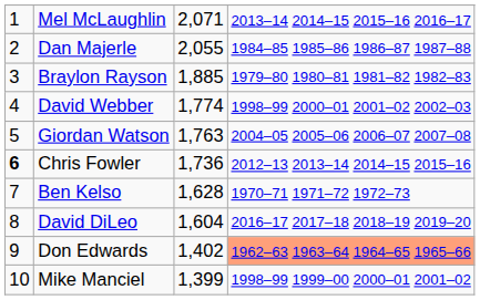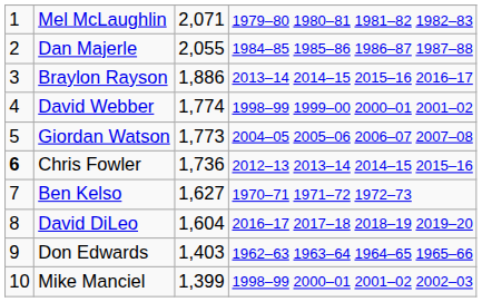 <table class="wikitable">
 <tr>
 </tr>
 <tr>
 <td>1</td>
 <td><a href='#'>Mel McLaughlin</a></td>
 <td>2,071</td>
-<td style="font-size:80%;"><a href='#'>2013–14</a> <a href='#'>2014–15</a> <a href='#'>2015–16</a> <a href='#'>2016–17</a></td>
+<td style="font-size:80%;"><a href='#'>1979–80</a> <a href='#'>1980–81</a> <a href='#'>1981–82</a> <a href='#'>1982–83</a></td>
 </tr>
 <tr>
 <td>2</td>
 <td><a href='#'>Dan Majerle</a></td>
 <td>2,055</td>
 <td style="font-size:80%;"><a href='#'>1984–85</a> <a href='#'>1985–86</a> <a href='#'>1986–87</a> <a href='#'>1987–88</a></td>
 </tr>
 <tr>
 <td>3</td>
 <td><a href='#'>Braylon Rayson</a></td>
-<td>1,885</td>
-<td style="font-size:80%;"><a href='#'>1979–80</a> <a href='#'>1980–81</a> <a href='#'>1981–82</a> <a href='#'>1982–83</a></td>
+<td>1,886</td>
+<td style="font-size:80%;"><a href='#'>2013–14</a> <a href='#'>2014–15</a> <a href='#'>2015–16</a> <a href='#'>2016–17</a></td>
 </tr>
 <tr>
 <td>4</td>
 <td><a href='#'>David Webber</a></td>
 <td>1,774</td>
-<td style="font-size:80%;"><a href='#'>1998–99</a> <a href='#'>2000–01</a> <a href='#'>2001–02</a> <a href='#'>2002–03</a></td>
+<td style="font-size:80%;"><a href='#'>1998–99</a> <a href='#'>1999–00</a> <a href='#'>2000–01</a> <a href='#'>2001–02</a></td>
 </tr>
 <tr>
 <td>5</td>
 <td><a href='#'>Giordan Watson</a></td>
-<td>1,763</td>
+<td>1,773</td>
 <td style="font-size:80%;"><a href='#'>2004–05</a> <a href='#'>2005–06</a> <a href='#'>2006–07</a> <a href='#'>2007–08</a></td>
 </tr>
 <tr>
 <td><strong>6</strong></td>
 <td>Chris Fowler</td>
 <td>1,736</td>
 <td style="font-size:80%;"><a href='#'>2012–13</a> <a href='#'>2013–14</a> <a href='#'>2014–15</a> <a href='#'>2015–16</a></td>
 </tr>
 <tr>
 <td>7</td>
 <td><a href='#'>Ben Kelso</a></td>
-<td>1,628</td>
+<td>1,627</td>
 <td style="font-size:80%;"><a href='#'>1970–71</a> <a href='#'>1971–72</a> <a href='#'>1972–73</a></td>
 </tr>
 <tr>
 <td>8</td>
 <td><a href='#'>David DiLeo</a></td>
 <td>1,604</td>
 <td style="font-size:80%;"><a href='#'>2016–17</a> <a href='#'>2017–18</a> <a href='#'>2018–19</a> <a href='#'>2019–20</a></td>
 </tr>
 <tr>
 <td>9</td>
 <td>Don Edwards</td>
-<td>1,402</td>
-<td style="background: lightsalmon; font-size:80%;"><a href='#'>1962–63</a> <a href='#'>1963–64</a> <a href='#'>1964–65</a> <a href='#'>1965–66</a></td>
+<td>1,403</td>
+<td style="font-size:80%;"><a href='#'>1962–63</a> <a href='#'>1963–64</a> <a href='#'>1964–65</a> <a href='#'>1965–66</a></td>
 </tr>
 <tr>
 <td>10</td>
 <td>Mike Manciel</td>
 <td>1,399</td>
-<td style="font-size:80%;"><a href='#'>1998–99</a> <a href='#'>1999–00</a> <a href='#'>2000–01</a> <a href='#'>2001–02</a></td>
+<td style="font-size:80%;"><a href='#'>1998–99</a> <a href='#'>2000–01</a> <a href='#'>2001–02</a> <a href='#'>2002–03</a></td>
 </tr>
 </table>
